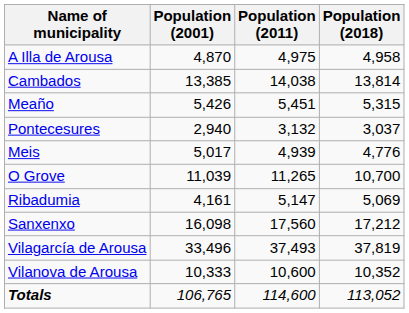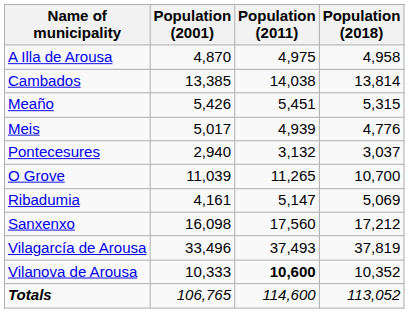 <table class="wikitable sortable">
 <tr>
 <th>Name of<br>municipality</th>
 <th>Population<br>(2001)</th>
 <th>Population<br>(2011)</th>
 <th>Population<br>(2018)</th>
 </tr>
 <tr>
 <td><a href='#'>A Illa de Arousa</a></td>
 <td align="right">4,870</td>
 <td align="right">4,975</td>
 <td align="right">4,958</td>
 </tr>
 <tr>
 <td><a href='#'>Cambados</a></td>
 <td align="right">13,385</td>
 <td align="right">14,038</td>
 <td align="right">13,814</td>
 </tr>
 <tr>
 <td><a href='#'>Meaño</a></td>
 <td align="right">5,426</td>
 <td align="right">5,451</td>
 <td align="right">5,315</td>
 </tr>
 <tr>
+<td><a href='#'>Meis</a></td>
+<td align="right">5,017</td>
+<td align="right">4,939</td>
+<td align="right">4,776</td>
+</tr>
+<tr>
 <td><a href='#'>Pontecesures</a></td>
 <td align="right">2,940</td>
 <td align="right">3,132</td>
 <td align="right">3,037</td>
-</tr>
-<tr>
-<td><a href='#'>Meis</a></td>
-<td align="right">5,017</td>
-<td align="right">4,939</td>
-<td align="right">4,776</td>
 </tr>
 <tr>
 <td><a href='#'>O Grove</a></td>
 <td align="right">11,039</td>
 <td align="right">11,265</td>
 <td align="right">10,700</td>
 </tr>
 <tr>
 <td><a href='#'>Ribadumia</a></td>
 <td align="right">4,161</td>
 <td align="right">5,147</td>
 <td align="right">5,069</td>
 </tr>
 <tr>
 <td><a href='#'>Sanxenxo</a></td>
 <td align="right">16,098</td>
 <td align="right">17,560</td>
 <td align="right">17,212</td>
 </tr>
 <tr>
 <td><a href='#'>Vilagarcía de Arousa</a></td>
 <td align="right">33,496</td>
 <td align="right">37,493</td>
 <td align="right">37,819</td>
 </tr>
 <tr>
 <td><a href='#'>Vilanova de Arousa</a></td>
 <td align="right">10,333</td>
-<td align="right">10,600</td>
+<td align="right"><strong>10,600</strong></td>
 <td align="right">10,352</td>
 </tr>
 <tr>
 <td><strong><em>Totals</em></strong></td>
 <td align="right"><em>106,765</em></td>
 <td align="right"><em>114,600</em></td>
 <td align="right"><em>113,052</em></td>
 </tr>
 </table>
